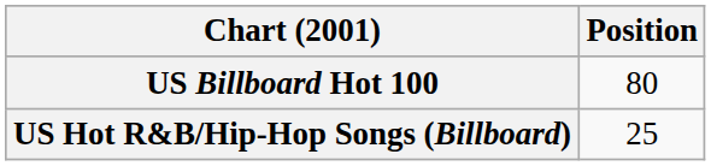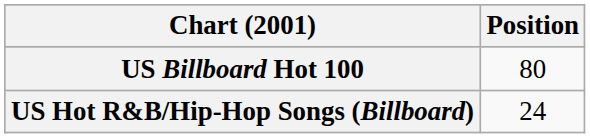 <table class="wikitable sortable plainrowheaders" style="text-align:center">
 <tr>
 <th scope="col">Chart (2001)</th>
 <th scope="col">Position</th>
 </tr>
 <tr>
 <th scope="row">US <em>Billboard</em> Hot 100</th>
 <td>80</td>
 </tr>
 <tr>
 <th scope="row">US Hot R&B/Hip-Hop Songs (<em>Billboard</em>)</th>
-<td>25</td>
+<td>24</td>
 </tr>
 </table>
